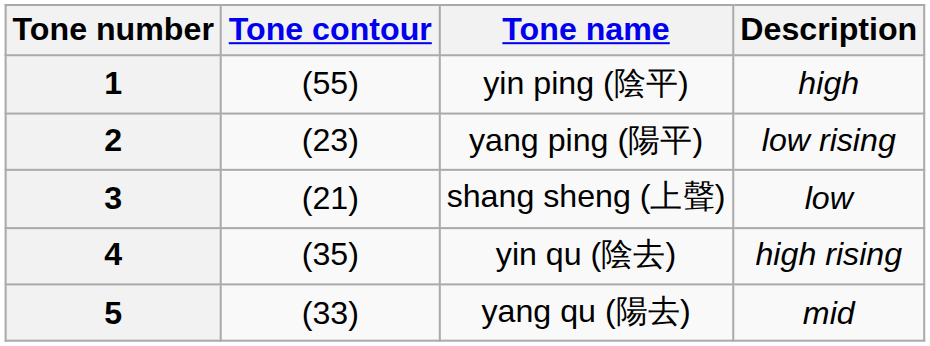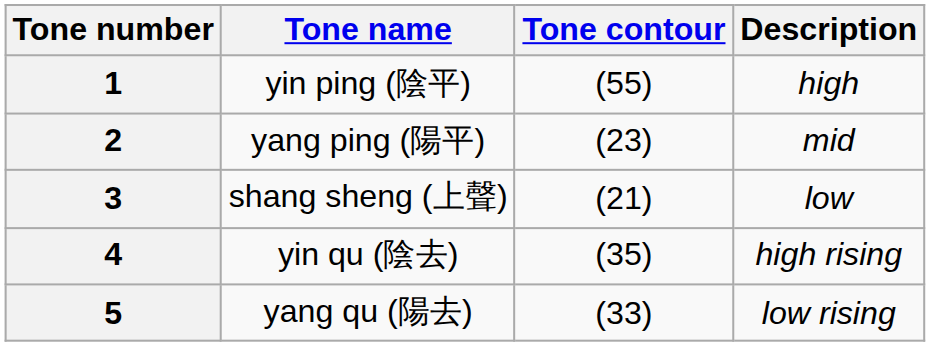 <table class="wikitable" style="text-align:center; margin:1em auto 1em auto">
 <tr>
 <th>Tone number</th>
+<th><a href='#'>Tone name</a></th>
 <th><a href='#'>Tone contour</a></th>
-<th><a href='#'>Tone name</a></th>
 <th>Description</th>
 </tr>
 <tr>
 <th>1</th>
+<td>yin ping (陰平)</td>
 <td> (55)</td>
-<td>yin ping (陰平)</td>
 <td><em>high</em></td>
 </tr>
 <tr>
 <th>2</th>
+<td>yang ping (陽平)</td>
 <td> (23)</td>
-<td>yang ping (陽平)</td>
-<td><em>low rising</em></td>
+<td><em>mid</em></td>
 </tr>
 <tr>
 <th>3</th>
+<td>shang sheng (上聲)</td>
 <td> (21)</td>
-<td>shang sheng (上聲)</td>
 <td><em>low</em></td>
 </tr>
 <tr>
 <th>4</th>
+<td>yin qu (陰去)</td>
 <td> (35)</td>
-<td>yin qu (陰去)</td>
 <td><em>high rising</em></td>
 </tr>
 <tr>
 <th>5</th>
+<td>yang qu (陽去)</td>
 <td> (33)</td>
-<td>yang qu (陽去)</td>
-<td><em>mid</em></td>
+<td><em>low rising</em></td>
 </tr>
 </table>
